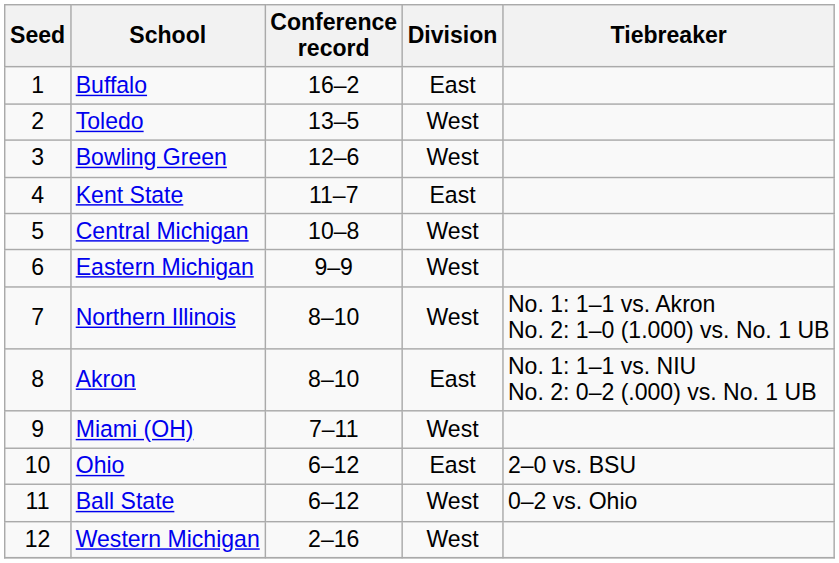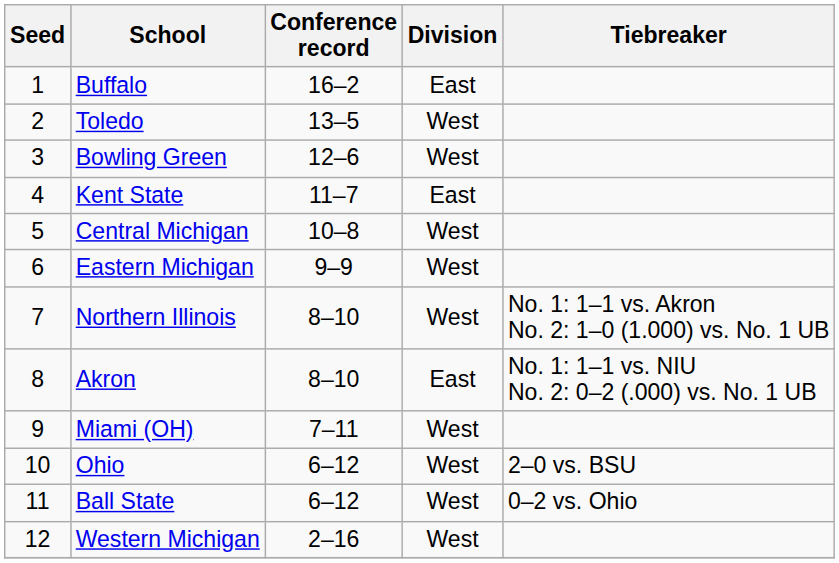 <table class="wikitable" style="text-align:center">
 <tr>
 <th>Seed</th>
 <th>School</th>
 <th>Conference<br>record</th>
 <th>Division</th>
 <th>Tiebreaker</th>
 </tr>
 <tr>
 <td>1</td>
 <td align=left><a href='#'>Buffalo</a></td>
 <td>16–2</td>
 <td>East</td>
 <td></td>
 </tr>
 <tr>
 <td>2</td>
 <td align=left><a href='#'>Toledo</a></td>
 <td>13–5</td>
 <td>West</td>
 <td></td>
 </tr>
 <tr>
 <td>3</td>
 <td align=left><a href='#'>Bowling Green</a></td>
 <td>12–6</td>
 <td>West</td>
 <td></td>
 </tr>
 <tr>
 <td>4</td>
 <td align=left><a href='#'>Kent State</a></td>
 <td>11–7</td>
 <td>East</td>
 <td></td>
 </tr>
 <tr>
 <td>5</td>
 <td align=left><a href='#'>Central Michigan</a></td>
 <td>10–8</td>
 <td>West</td>
 <td></td>
 </tr>
 <tr>
 <td>6</td>
 <td align=left><a href='#'>Eastern Michigan</a></td>
 <td>9–9</td>
 <td>West</td>
 <td></td>
 </tr>
 <tr>
 <td>7</td>
 <td align=left><a href='#'>Northern Illinois</a></td>
 <td>8–10</td>
 <td>West</td>
 <td align=left>No. 1: 1–1 vs. Akron<br>No. 2: 1–0 (1.000) vs. No. 1 UB</td>
 </tr>
 <tr>
 <td>8</td>
 <td align=left><a href='#'>Akron</a></td>
 <td>8–10</td>
 <td>East</td>
 <td align=left>No. 1: 1–1 vs. NIU<br>No. 2: 0–2 (.000) vs. No. 1 UB</td>
 </tr>
 <tr>
 <td>9</td>
 <td align=left><a href='#'>Miami (OH)</a></td>
 <td>7–11</td>
 <td>West</td>
 <td></td>
 </tr>
 <tr>
 <td>10</td>
 <td align=left><a href='#'>Ohio</a></td>
 <td>6–12</td>
-<td>East</td>
+<td>West</td>
 <td align=left>2–0 vs. BSU</td>
 </tr>
 <tr>
 <td>11</td>
 <td align=left><a href='#'>Ball State</a></td>
 <td>6–12</td>
 <td>West</td>
 <td align=left>0–2 vs. Ohio</td>
 </tr>
 <tr>
 <td>12</td>
 <td align=left><a href='#'>Western Michigan</a></td>
 <td>2–16</td>
 <td>West</td>
 <td></td>
 </tr>
 <tr>
 </tr>
 </table>
